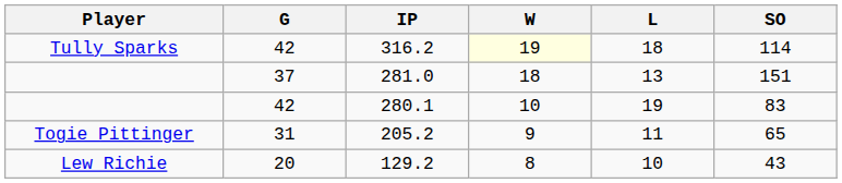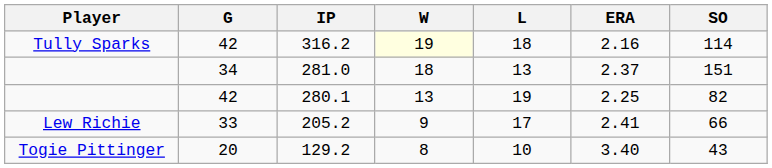 <table class="wikitable sortable">
 <tr>
 <th bgcolor="#DDDDFF" width="16%">Player</th>
 <th bgcolor="#DDDDFF" width="9%">G</th>
 <th bgcolor="#DDDDFF" width="9%">IP</th>
 <th bgcolor="#DDDDFF" width="9%">W</th>
 <th bgcolor="#DDDDFF" width="9%">L</th>
+<th bgcolor="#DDDDFF" width="9%">ERA</th>
 <th bgcolor="#DDDDFF" width="9%">SO</th>
 </tr>
 <tr align="center">
 <td><a href='#'>Tully Sparks</a></td>
 <td>42</td>
 <td>316.2</td>
 <td style="background: lightyellow;">19</td>
 <td>18</td>
+<td>2.16</td>
 <td>114</td>
 </tr>
 <tr align=center>
 <td></td>
-<td>37</td>
+<td>34</td>
 <td>281.0</td>
 <td>18</td>
 <td>13</td>
+<td>2.37</td>
 <td>151</td>
 </tr>
 <tr align="center">
 <td></td>
 <td>42</td>
 <td>280.1</td>
-<td>10</td>
+<td>13</td>
 <td>19</td>
-<td>83</td>
+<td>2.25</td>
+<td>82</td>
 </tr>
 <tr align="center">
-<td><a href='#'>Togie Pittinger</a></td>
-<td>31</td>
+<td><a href='#'>Lew Richie</a></td>
+<td>33</td>
 <td>205.2</td>
 <td>9</td>
-<td>11</td>
-<td>65</td>
+<td>17</td>
+<td>2.41</td>
+<td>66</td>
 </tr>
 <tr align=center>
-<td><a href='#'>Lew Richie</a></td>
+<td><a href='#'>Togie Pittinger</a></td>
 <td>20</td>
 <td>129.2</td>
 <td>8</td>
 <td>10</td>
+<td>3.40</td>
 <td>43</td>
 </tr>
 </table>
